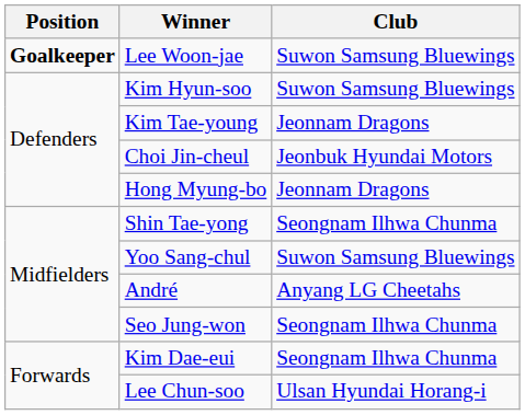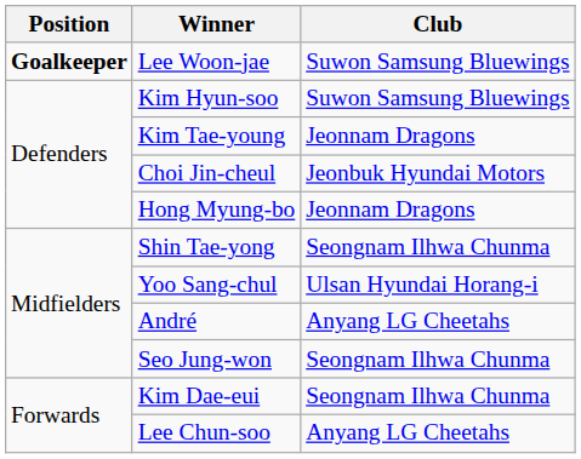 <table class="wikitable">
 <tr>
 <th>Position</th>
 <th>Winner</th>
 <th>Club</th>
 </tr>
 <tr>
 <td><strong>Goalkeeper</strong></td>
 <td> <a href='#'>Lee Woon-jae</a></td>
 <td><a href='#'>Suwon Samsung Bluewings</a></td>
 </tr>
 <tr>
 <td rowspan="4">Defenders</td>
 <td> <a href='#'>Kim Hyun-soo</a></td>
 <td><a href='#'>Suwon Samsung Bluewings</a></td>
 </tr>
 <tr>
 <td> <a href='#'>Kim Tae-young</a></td>
 <td><a href='#'>Jeonnam Dragons</a></td>
 </tr>
 <tr>
 <td> <a href='#'>Choi Jin-cheul</a></td>
 <td><a href='#'>Jeonbuk Hyundai Motors</a></td>
 </tr>
 <tr>
 <td> <a href='#'>Hong Myung-bo</a></td>
 <td><a href='#'>Jeonnam Dragons</a></td>
 </tr>
 <tr>
 <td rowspan="4">Midfielders</td>
 <td> <a href='#'>Shin Tae-yong</a></td>
 <td><a href='#'>Seongnam Ilhwa Chunma</a></td>
 </tr>
 <tr>
 <td> <a href='#'>Yoo Sang-chul</a></td>
-<td><a href='#'>Suwon Samsung Bluewings</a></td>
+<td><a href='#'>Ulsan Hyundai Horang-i</a></td>
 </tr>
 <tr>
 <td> <a href='#'>André</a></td>
 <td><a href='#'>Anyang LG Cheetahs</a></td>
 </tr>
 <tr>
 <td> <a href='#'>Seo Jung-won</a></td>
 <td><a href='#'>Seongnam Ilhwa Chunma</a></td>
 </tr>
 <tr>
 <td rowspan="2">Forwards</td>
 <td> <a href='#'>Kim Dae-eui</a></td>
 <td><a href='#'>Seongnam Ilhwa Chunma</a></td>
 </tr>
 <tr>
 <td> <a href='#'>Lee Chun-soo</a></td>
-<td><a href='#'>Ulsan Hyundai Horang-i</a></td>
+<td><a href='#'>Anyang LG Cheetahs</a></td>
 </tr>
 </table>
